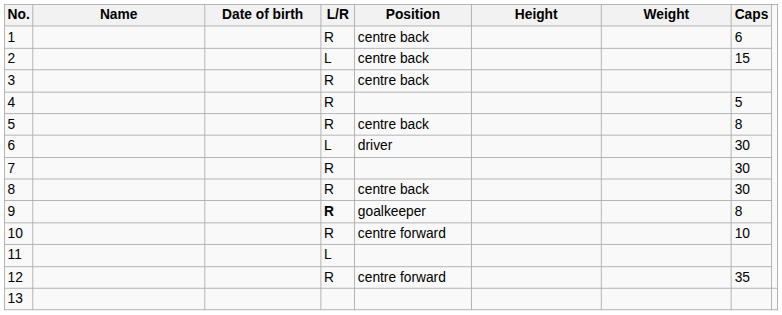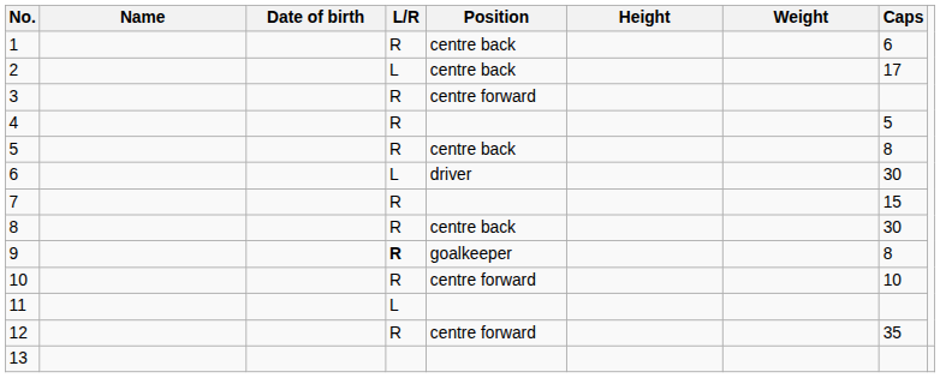 <table class=wikitable sortable style=font-size:100%; text-align:center;>
 <tr>
 <th>No.</th>
 <th style=width:12em>Name</th>
 <th style=width:8em>Date of birth</th>
 <th style=width:2em>L/R</th>
 <th style=width:8em>Position</th>
 <th style=width:9em>Height</th>
 <th style=width:9em>Weight</th>
 <th>Caps</th>
 </tr>
 <tr>
 <td>1</td>
 <td align=left></td>
 <td></td>
 <td>R</td>
 <td>centre back</td>
 <td></td>
 <td></td>
 <td>6</td>
 </tr>
 <tr>
 <td>2</td>
 <td align=left></td>
 <td></td>
 <td>L</td>
 <td>centre back</td>
 <td></td>
 <td></td>
-<td>15</td>
+<td>17</td>
 </tr>
 <tr>
 <td>3</td>
 <td align=left></td>
 <td></td>
 <td>R</td>
-<td>centre back</td>
+<td>centre forward</td>
 <td></td>
 <td></td>
 <td></td>
 </tr>
 <tr>
 <td>4</td>
 <td align=left></td>
 <td></td>
 <td>R</td>
 <td></td>
 <td></td>
 <td></td>
 <td>5</td>
 </tr>
 <tr>
 <td>5</td>
 <td align=left></td>
 <td></td>
 <td>R</td>
 <td>centre back</td>
 <td></td>
 <td></td>
 <td>8</td>
 </tr>
 <tr>
 <td>6</td>
 <td align=left></td>
 <td></td>
 <td>L</td>
 <td>driver</td>
 <td></td>
 <td></td>
 <td>30</td>
 </tr>
 <tr>
 <td>7</td>
 <td align=left></td>
 <td></td>
 <td>R</td>
 <td></td>
 <td></td>
 <td></td>
-<td>30</td>
+<td>15</td>
 </tr>
 <tr>
 <td>8</td>
 <td align=left></td>
 <td></td>
 <td>R</td>
 <td>centre back</td>
 <td></td>
 <td></td>
 <td>30</td>
 </tr>
 <tr>
 <td>9</td>
 <td align=left></td>
 <td></td>
 <td><strong>R</strong></td>
 <td>goalkeeper</td>
 <td></td>
 <td></td>
 <td>8</td>
 </tr>
 <tr>
 <td>10</td>
 <td align=left></td>
 <td></td>
 <td>R</td>
 <td>centre forward</td>
 <td></td>
 <td></td>
 <td>10</td>
 </tr>
 <tr>
 <td>11</td>
 <td align=left></td>
 <td></td>
 <td>L</td>
 <td></td>
 <td></td>
 <td></td>
 <td></td>
 </tr>
 <tr>
 <td>12</td>
 <td align=left></td>
 <td></td>
 <td>R</td>
 <td>centre forward</td>
 <td></td>
 <td></td>
 <td>35</td>
 </tr>
 <tr>
 <td>13</td>
 <td align=left></td>
 <td></td>
 <td></td>
 <td></td>
 <td></td>
 <td></td>
 <td></td>
 <td></td>
 </tr>
 </table>
